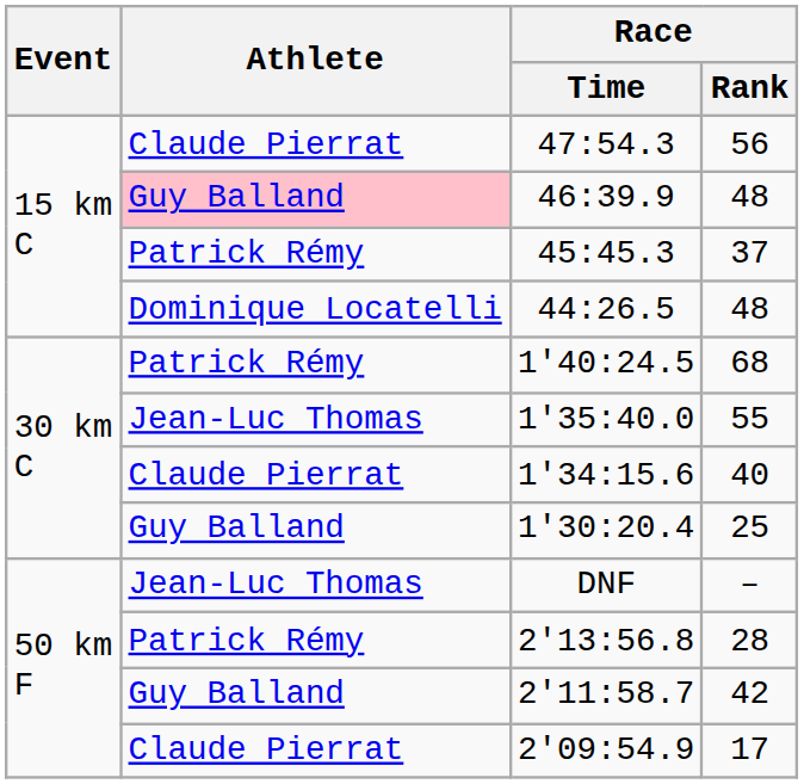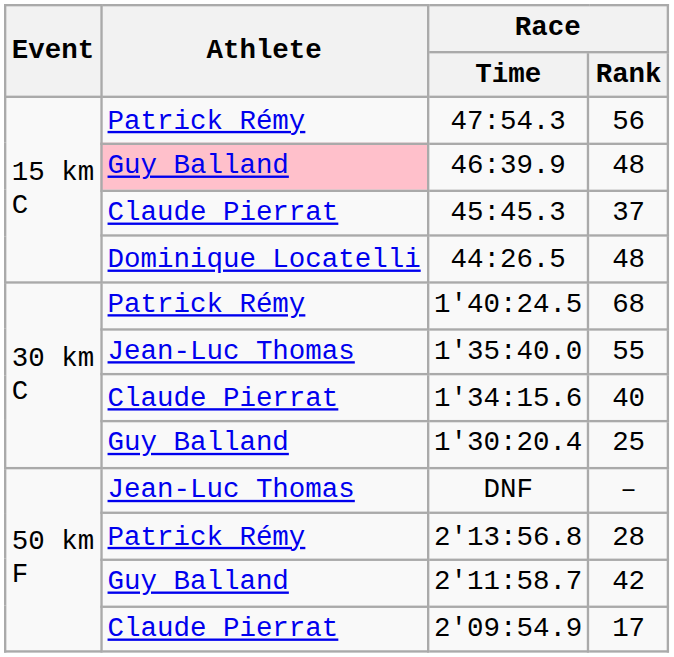 <table class="wikitable" border="1" style="font-size:90%">
 <tr>
 <th rowspan=2>Event</th>
 <th rowspan=2>Athlete</th>
 <th colspan=2>Race</th>
 </tr>
 <tr>
 <th>Time</th>
 <th>Rank</th>
 </tr>
 <tr>
 <td rowspan=4>15 km <br> C</td>
-<td><a href='#'>Claude Pierrat</a></td>
+<td><a href='#'>Patrick Rémy</a></td>
 <td align=center>47:54.3</td>
 <td align=center>56</td>
 </tr>
 <tr>
 <td style="background: pink;"><a href='#'>Guy Balland</a></td>
 <td align=center>46:39.9</td>
 <td align=center>48</td>
 </tr>
 <tr>
-<td><a href='#'>Patrick Rémy</a></td>
+<td><a href='#'>Claude Pierrat</a></td>
 <td align=center>45:45.3</td>
 <td align=center>37</td>
 </tr>
 <tr>
 <td><a href='#'>Dominique Locatelli</a></td>
 <td align=center>44:26.5</td>
 <td align=center>48</td>
 </tr>
 <tr>
 <td rowspan=4>30 km <br> C</td>
 <td><a href='#'>Patrick Rémy</a></td>
 <td align=center>1'40:24.5</td>
 <td align=center>68</td>
 </tr>
 <tr>
 <td><a href='#'>Jean-Luc Thomas</a></td>
 <td align=center>1'35:40.0</td>
 <td align=center>55</td>
 </tr>
 <tr>
 <td><a href='#'>Claude Pierrat</a></td>
 <td align=center>1'34:15.6</td>
 <td align=center>40</td>
 </tr>
 <tr>
 <td><a href='#'>Guy Balland</a></td>
 <td align=center>1'30:20.4</td>
 <td align=center>25</td>
 </tr>
 <tr>
 <td rowspan=4>50 km <br> F</td>
 <td><a href='#'>Jean-Luc Thomas</a></td>
 <td align=center>DNF</td>
 <td align=center>–</td>
 </tr>
 <tr>
 <td><a href='#'>Patrick Rémy</a></td>
 <td align=center>2'13:56.8</td>
 <td align=center>28</td>
 </tr>
 <tr>
 <td><a href='#'>Guy Balland</a></td>
 <td align=center>2'11:58.7</td>
 <td align=center>42</td>
 </tr>
 <tr>
 <td><a href='#'>Claude Pierrat</a></td>
 <td align=center>2'09:54.9</td>
 <td align=center>17</td>
 </tr>
 </table>
